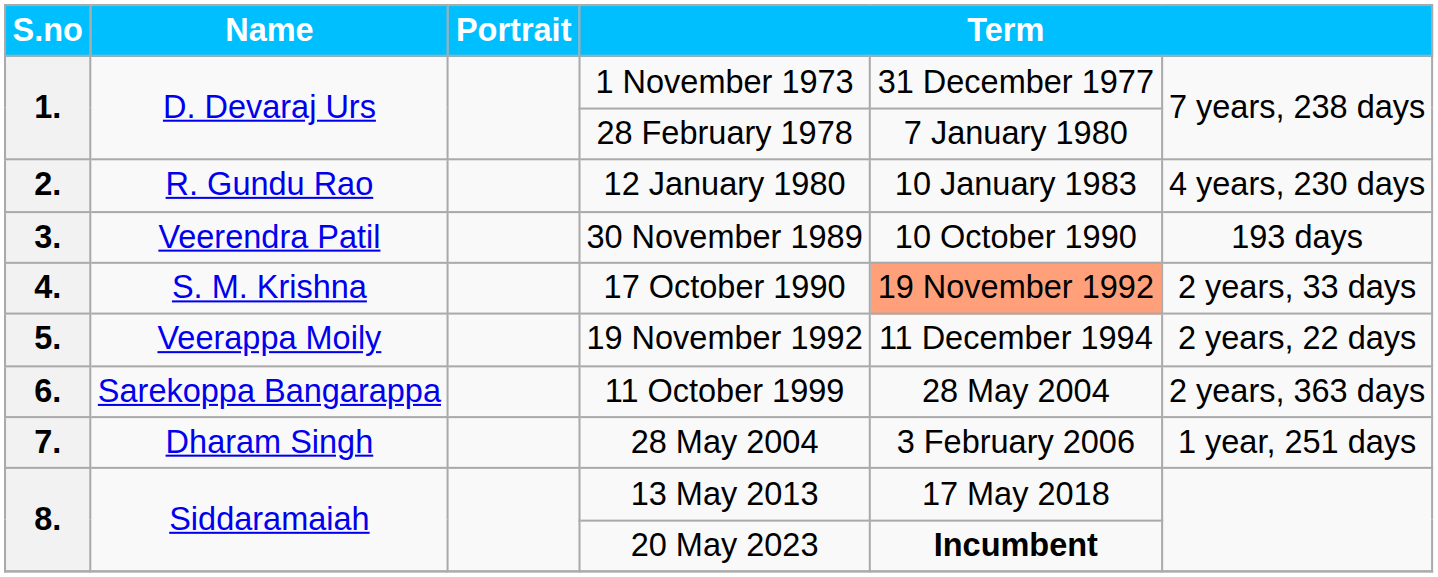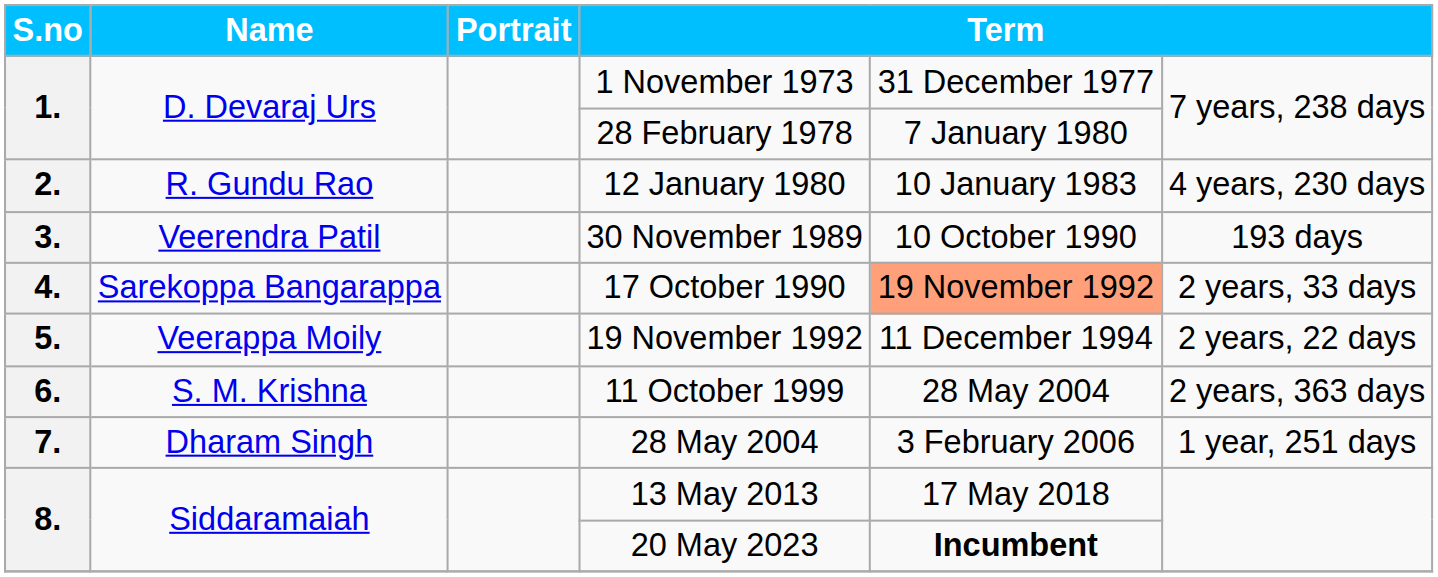 <table class="wikitable sortable" style="text-align:center;">
 <tr>
 <th Style="background-color:#00BFFF; color:white">S.no</th>
 <th Style="background-color:#00BFFF; color:white">Name</th>
 <th Style="background-color:#00BFFF; color:white">Portrait</th>
 <th Style="background-color:#00BFFF; color:white" colspan=3>Term</th>
 </tr>
 <tr>
 <th rowspan=2>1.</th>
 <td rowspan=2><a href='#'>D. Devaraj Urs</a></td>
 <td rowspan=2></td>
 <td>1 November 1973</td>
 <td>31 December 1977</td>
 <td rowspan=2>7 years, 238 days</td>
 </tr>
 <tr>
 <td>28 February 1978</td>
 <td>7 January 1980</td>
 </tr>
 <tr>
 <th>2.</th>
 <td><a href='#'>R. Gundu Rao</a></td>
 <td></td>
 <td>12 January 1980</td>
 <td>10 January 1983</td>
 <td>4 years, 230 days</td>
 </tr>
 <tr>
 <th>3.</th>
 <td><a href='#'>Veerendra Patil</a></td>
 <td></td>
 <td>30 November 1989</td>
 <td>10 October 1990</td>
 <td>193 days</td>
 </tr>
 <tr>
 <th>4.</th>
-<td><a href='#'>S. M. Krishna</a></td>
+<td><a href='#'>Sarekoppa Bangarappa</a></td>
 <td></td>
 <td>17 October 1990</td>
 <td style="background: lightsalmon;">19 November 1992</td>
 <td>2 years, 33 days</td>
 </tr>
 <tr>
 <th>5.</th>
 <td><a href='#'>Veerappa Moily</a></td>
 <td></td>
 <td>19 November 1992</td>
 <td>11 December 1994</td>
 <td>2 years, 22 days</td>
 </tr>
 <tr>
 <th>6.</th>
-<td><a href='#'>Sarekoppa Bangarappa</a></td>
+<td><a href='#'>S. M. Krishna</a></td>
 <td></td>
 <td>11 October 1999</td>
 <td>28 May 2004</td>
 <td>2 years, 363 days</td>
 </tr>
 <tr>
 <th>7.</th>
 <td><a href='#'>Dharam Singh</a></td>
 <td></td>
 <td>28 May 2004</td>
 <td>3 February 2006</td>
 <td>1 year, 251 days</td>
 </tr>
 <tr>
 <th rowspan=2>8.</th>
 <td rowspan=2><a href='#'>Siddaramaiah</a></td>
 <td rowspan=2></td>
 <td>13 May 2013</td>
 <td>17 May 2018</td>
 <td rowspan=2><strong></strong></td>
 </tr>
 <tr>
 <td>20 May 2023</td>
 <td><strong>Incumbent</strong></td>
 </tr>
 <tr>
 </tr>
 </table>
